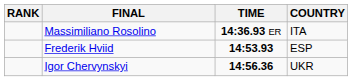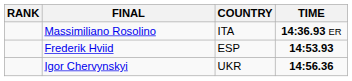 <table class="wikitable">
 <tr>
 <th>RANK</th>
 <th align="left" style="width: 15em">FINAL</th>
+<th>COUNTRY</th>
 <th style="width: 6em">TIME</th>
-<th>COUNTRY</th>
 </tr>
 <tr>
 <td align="center"></td>
 <td><a href='#'>Massimiliano Rosolino</a></td>
+<td> ITA</td>
 <td align="center"><strong>14:36.93</strong> <small>ER</small></td>
-<td> ITA</td>
 </tr>
 <tr>
 <td align="center"></td>
 <td><a href='#'>Frederik Hviid</a></td>
+<td> ESP</td>
 <td align="center"><strong>14:53.93</strong></td>
-<td> ESP</td>
 </tr>
 <tr>
 <td align="center"></td>
 <td><a href='#'>Igor Chervynskyi</a></td>
+<td> UKR</td>
 <td align="center"><strong>14:56.36</strong></td>
-<td> UKR</td>
 </tr>
 </table>
